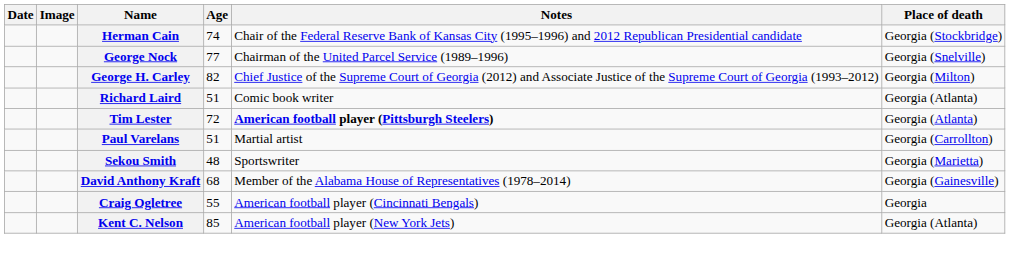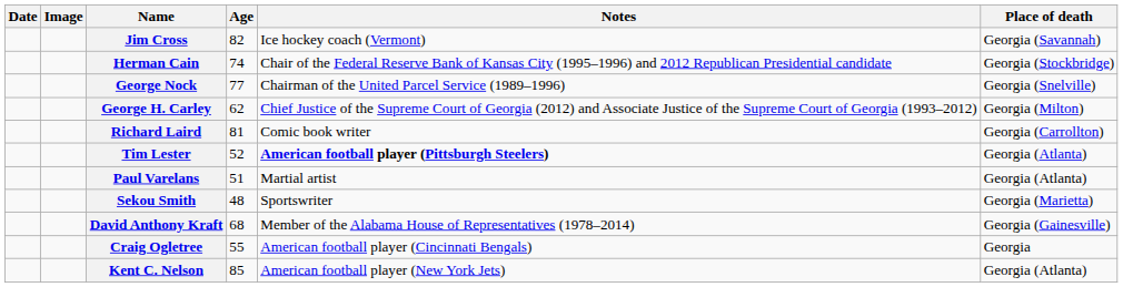 <table class="wikitable sortable plainrowheaders">
 <tr valign=bottom>
 <th scope="col">Date</th>
 <th scope="col">Image</th>
 <th scope="col">Name</th>
 <th scope="col">Age</th>
 <th scope="col">Notes</th>
 <th scope="col">Place of death</th>
+</tr>
+<tr>
+<td></td>
+<td></td>
+<th scope="row"><a href='#'>Jim Cross</a></th>
+<td>82</td>
+<td>Ice hockey coach (<a href='#'>Vermont</a>)</td>
+<td>Georgia (<a href='#'>Savannah</a>)</td>
 </tr>
 <tr>
 <td></td>
 <td></td>
 <th scope="row"><a href='#'>Herman Cain</a></th>
 <td>74</td>
 <td>Chair of the <a href='#'>Federal Reserve Bank of Kansas City</a> (1995–1996) and <a href='#'>2012 Republican Presidential candidate</a></td>
 <td>Georgia (<a href='#'>Stockbridge</a>)</td>
 </tr>
 <tr>
 <td></td>
 <td></td>
 <th scope="row"><a href='#'>George Nock</a></th>
 <td>77</td>
 <td>Chairman of the <a href='#'>United Parcel Service</a> (1989–1996)</td>
 <td>Georgia (<a href='#'>Snelville</a>)</td>
 </tr>
 <tr>
 <td></td>
 <td></td>
 <th scope="row"><a href='#'>George H. Carley</a></th>
-<td>82</td>
+<td>62</td>
 <td><a href='#'>Chief Justice</a> of the <a href='#'>Supreme Court of Georgia</a> (2012) and Associate Justice of the <a href='#'>Supreme Court of Georgia</a> (1993–2012)</td>
 <td>Georgia (<a href='#'>Milton</a>)</td>
 </tr>
 <tr>
 <td></td>
 <td></td>
 <th scope="row"><a href='#'>Richard Laird</a></th>
-<td>51</td>
+<td>81</td>
 <td>Comic book writer</td>
-<td>Georgia (Atlanta)</td>
+<td>Georgia (<a href='#'>Carrollton</a>)</td>
 </tr>
 <tr>
 <td></td>
 <td></td>
 <th scope="row"><a href='#'>Tim Lester</a></th>
-<td>72</td>
+<td>52</td>
 <td><strong><a href='#'>American football</a> player (<a href='#'>Pittsburgh Steelers</a>)</strong></td>
 <td>Georgia (<a href='#'>Atlanta</a>)</td>
 </tr>
 <tr>
 <td></td>
 <td></td>
 <th scope="row"><a href='#'>Paul Varelans</a></th>
 <td>51</td>
 <td>Martial artist</td>
-<td>Georgia (<a href='#'>Carrollton</a>)</td>
+<td>Georgia (Atlanta)</td>
 </tr>
 <tr>
 <td></td>
 <td></td>
 <th scope="row"><a href='#'>Sekou Smith</a></th>
 <td>48</td>
 <td>Sportswriter</td>
 <td>Georgia (<a href='#'>Marietta</a>)</td>
 </tr>
 <tr>
 <td></td>
 <td></td>
 <th scope="row"><a href='#'>David Anthony Kraft</a></th>
 <td>68</td>
 <td>Member of the <a href='#'>Alabama House of Representatives</a> (1978–2014)</td>
 <td>Georgia (<a href='#'>Gainesville</a>)</td>
 </tr>
 <tr>
 <td></td>
 <td></td>
 <th scope="row"><a href='#'>Craig Ogletree</a></th>
 <td>55</td>
 <td><a href='#'>American football</a> player (<a href='#'>Cincinnati Bengals</a>)</td>
 <td>Georgia</td>
 </tr>
 <tr>
 <td></td>
 <td></td>
 <th scope="row"><a href='#'>Kent C. Nelson</a></th>
 <td>85</td>
 <td><a href='#'>American football</a> player (<a href='#'>New York Jets</a>)</td>
 <td>Georgia (Atlanta)</td>
 </tr>
 </table>
